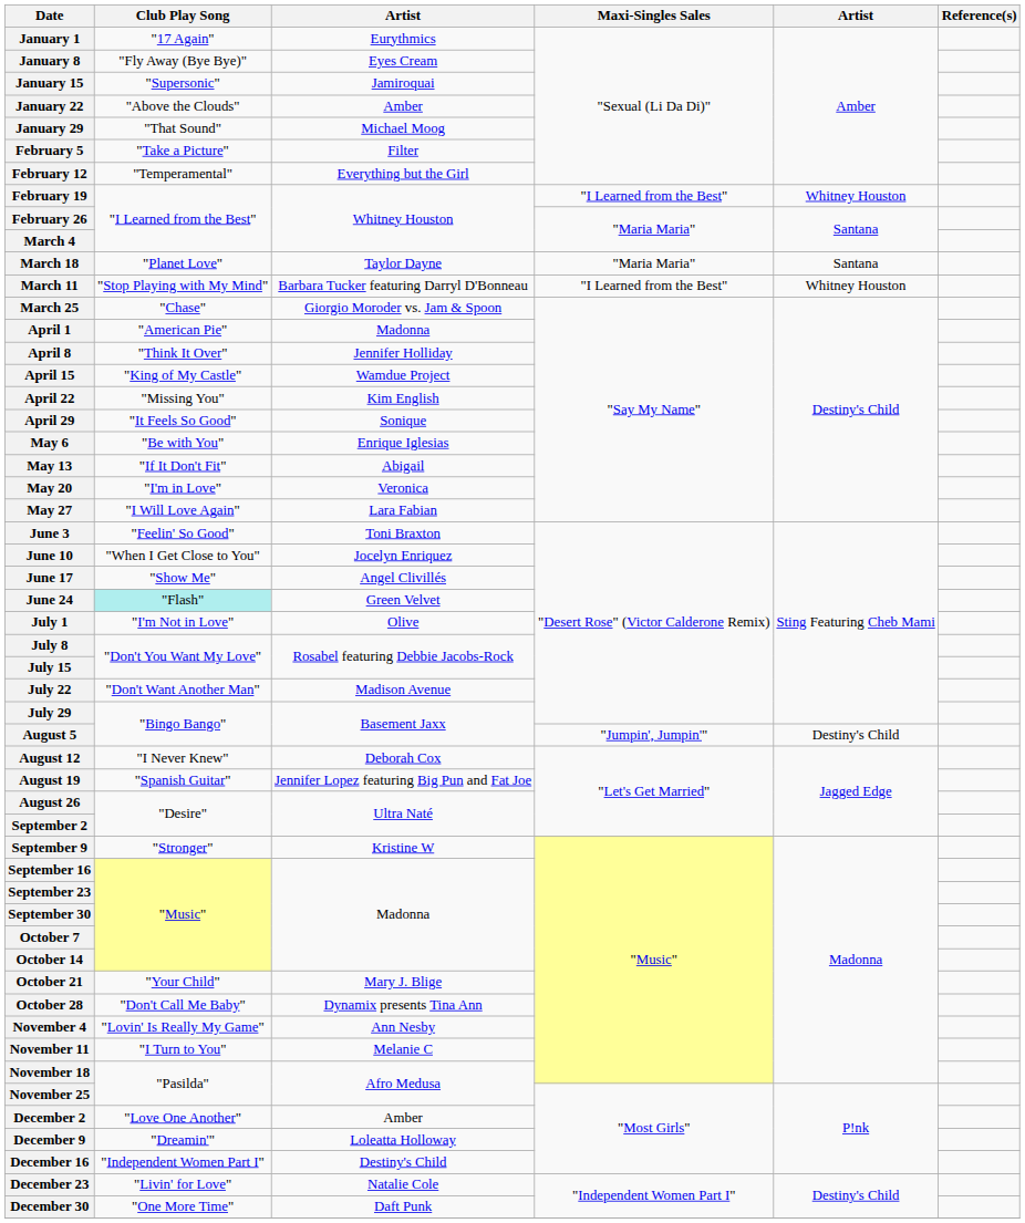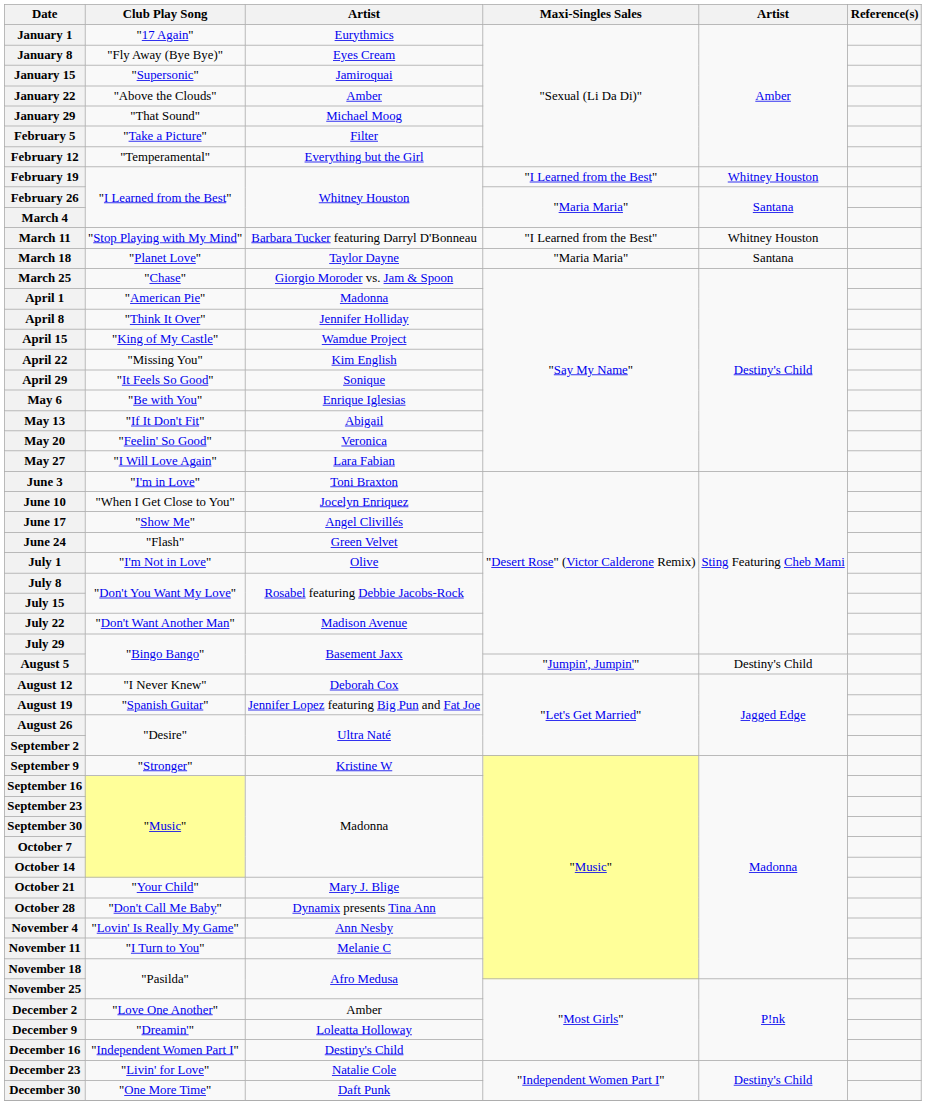 <table class="wikitable plainrowheaders" style="text-align: center;">
 <tr>
 <th>Date</th>
 <th>Club Play Song</th>
 <th>Artist</th>
 <th>Maxi-Singles Sales</th>
 <th>Artist</th>
 <th>Reference(s)</th>
 </tr>
 <tr>
 <th scope="row">January 1</th>
 <td>"<a href='#'>17 Again</a>"</td>
 <td><a href='#'>Eurythmics</a></td>
 <td rowspan="7">"Sexual (Li Da Di)"</td>
 <td rowspan="7"><a href='#'>Amber</a></td>
 <td></td>
 </tr>
 <tr>
 <th scope="row">January 8</th>
 <td>"Fly Away (Bye Bye)"</td>
 <td><a href='#'>Eyes Cream</a></td>
 <td></td>
 </tr>
 <tr>
 <th scope="row">January 15</th>
 <td>"<a href='#'>Supersonic</a>"</td>
 <td><a href='#'>Jamiroquai</a></td>
 <td></td>
 </tr>
 <tr>
 <th scope="row">January 22</th>
 <td>"Above the Clouds"</td>
 <td><a href='#'>Amber</a></td>
 <td></td>
 </tr>
 <tr>
 <th scope="row">January 29</th>
 <td>"That Sound"</td>
 <td><a href='#'>Michael Moog</a></td>
 <td></td>
 </tr>
 <tr>
 <th scope="row">February 5</th>
 <td>"<a href='#'>Take a Picture</a>"</td>
 <td><a href='#'>Filter</a></td>
 <td></td>
 </tr>
 <tr>
 <th scope="row">February 12</th>
 <td>"Temperamental"</td>
 <td><a href='#'>Everything but the Girl</a></td>
 <td></td>
 </tr>
 <tr>
 <th scope="row">February 19</th>
 <td rowspan="3">"<a href='#'>I Learned from the Best</a>"</td>
 <td rowspan="3"><a href='#'>Whitney Houston</a></td>
 <td>"<a href='#'>I Learned from the Best</a>"</td>
 <td><a href='#'>Whitney Houston</a></td>
 <td></td>
 </tr>
 <tr>
 <th scope="row">February 26</th>
 <td rowspan="2">"<a href='#'>Maria Maria</a>"</td>
 <td rowspan="2"><a href='#'>Santana</a></td>
 <td></td>
 </tr>
 <tr>
 <th scope="row">March 4</th>
 <td></td>
 </tr>
 <tr>
+<th scope="row">March 11</th>
+<td>"<a href='#'>Stop Playing with My Mind</a>"</td>
+<td><a href='#'>Barbara Tucker</a> featuring Darryl D'Bonneau</td>
+<td>"I Learned from the Best"</td>
+<td>Whitney Houston</td>
+<td></td>
+</tr>
+<tr>
 <th scope="row">March 18</th>
 <td>"<a href='#'>Planet Love</a>"</td>
 <td><a href='#'>Taylor Dayne</a></td>
 <td>"Maria Maria"</td>
 <td>Santana</td>
-<td></td>
-</tr>
-<tr>
-<th scope="row">March 11</th>
-<td>"<a href='#'>Stop Playing with My Mind</a>"</td>
-<td><a href='#'>Barbara Tucker</a> featuring Darryl D'Bonneau</td>
-<td>"I Learned from the Best"</td>
-<td>Whitney Houston</td>
 <td></td>
 </tr>
 <tr>
 <th scope="row">March 25</th>
 <td>"<a href='#'>Chase</a>"</td>
 <td><a href='#'>Giorgio Moroder</a> vs. <a href='#'>Jam & Spoon</a></td>
 <td rowspan="10">"<a href='#'>Say My Name</a>"</td>
 <td rowspan="10"><a href='#'>Destiny's Child</a></td>
 <td></td>
 </tr>
 <tr>
 <th scope="row">April 1</th>
 <td>"<a href='#'>American Pie</a>"</td>
 <td><a href='#'>Madonna</a></td>
 <td></td>
 </tr>
 <tr>
 <th scope="row">April 8</th>
 <td>"<a href='#'>Think It Over</a>"</td>
 <td><a href='#'>Jennifer Holliday</a></td>
 <td></td>
 </tr>
 <tr>
 <th scope="row">April 15</th>
 <td>"<a href='#'>King of My Castle</a>"</td>
 <td><a href='#'>Wamdue Project</a></td>
 <td></td>
 </tr>
 <tr>
 <th scope="row">April 22</th>
 <td>"Missing You"</td>
 <td><a href='#'>Kim English</a></td>
 <td></td>
 </tr>
 <tr>
 <th scope="row">April 29</th>
 <td>"<a href='#'>It Feels So Good</a>"</td>
 <td><a href='#'>Sonique</a></td>
 <td></td>
 </tr>
 <tr>
 <th scope="row">May 6</th>
 <td>"<a href='#'>Be with You</a>"</td>
 <td><a href='#'>Enrique Iglesias</a></td>
 <td></td>
 </tr>
 <tr>
 <th scope="row">May 13</th>
 <td>"<a href='#'>If It Don't Fit</a>"</td>
 <td><a href='#'>Abigail</a></td>
 <td></td>
 </tr>
 <tr>
 <th scope="row">May 20</th>
-<td>"<a href='#'>I'm in Love</a>"</td>
+<td>"<a href='#'>Feelin' So Good</a>"</td>
 <td><a href='#'>Veronica</a></td>
 <td></td>
 </tr>
 <tr>
 <th scope="row">May 27</th>
 <td>"<a href='#'>I Will Love Again</a>"</td>
 <td><a href='#'>Lara Fabian</a></td>
 <td></td>
 </tr>
 <tr>
 <th scope="row">June 3</th>
-<td>"<a href='#'>Feelin' So Good</a>"</td>
+<td>"<a href='#'>I'm in Love</a>"</td>
 <td><a href='#'>Toni Braxton</a></td>
 <td rowspan="9">"<a href='#'>Desert Rose</a>" (<a href='#'>Victor Calderone</a> Remix)</td>
 <td rowspan="9"><a href='#'>Sting</a> Featuring <a href='#'>Cheb Mami</a></td>
 <td></td>
 </tr>
 <tr>
 <th scope="row">June 10</th>
 <td>"When I Get Close to You"</td>
 <td><a href='#'>Jocelyn Enriquez</a></td>
 <td></td>
 </tr>
 <tr>
 <th scope="row">June 17</th>
 <td>"<a href='#'>Show Me</a>"</td>
 <td><a href='#'>Angel Clivillés</a></td>
 <td></td>
 </tr>
 <tr>
 <th scope="row">June 24</th>
-<td style="background: paleturquoise;">"Flash"</td>
+<td>"Flash"</td>
 <td><a href='#'>Green Velvet</a></td>
 <td></td>
 </tr>
 <tr>
 <th scope="row">July 1</th>
 <td>"<a href='#'>I'm Not in Love</a>"</td>
 <td><a href='#'>Olive</a></td>
 <td></td>
 </tr>
 <tr>
 <th scope="row">July 8</th>
 <td rowspan="2">"<a href='#'>Don't You Want My Love</a>"</td>
 <td rowspan="2"><a href='#'>Rosabel</a> featuring <a href='#'>Debbie Jacobs-Rock</a></td>
 <td></td>
 </tr>
 <tr>
 <th scope="row">July 15</th>
 <td></td>
 </tr>
 <tr>
 <th scope="row">July 22</th>
 <td>"<a href='#'>Don't Want Another Man</a>"</td>
 <td><a href='#'>Madison Avenue</a></td>
 <td></td>
 </tr>
 <tr>
 <th scope="row">July 29</th>
 <td rowspan="2">"<a href='#'>Bingo Bango</a>"</td>
 <td rowspan="2"><a href='#'>Basement Jaxx</a></td>
 <td></td>
 </tr>
 <tr>
 <th scope="row">August 5</th>
 <td>"<a href='#'>Jumpin', Jumpin'</a>"</td>
 <td>Destiny's Child</td>
 <td></td>
 </tr>
 <tr>
 <th scope="row">August 12</th>
 <td>"I Never Knew"</td>
 <td><a href='#'>Deborah Cox</a></td>
 <td rowspan="4">"<a href='#'>Let's Get Married</a>"</td>
 <td rowspan="4"><a href='#'>Jagged Edge</a></td>
 <td></td>
 </tr>
 <tr>
 <th scope="row">August 19</th>
 <td>"<a href='#'>Spanish Guitar</a>"</td>
 <td><a href='#'>Jennifer Lopez</a> featuring <a href='#'>Big Pun</a> and <a href='#'>Fat Joe</a></td>
 <td></td>
 </tr>
 <tr>
 <th scope="row">August 26</th>
 <td rowspan="2">"Desire"</td>
 <td rowspan="2"><a href='#'>Ultra Naté</a></td>
 <td></td>
 </tr>
 <tr>
 <th scope="row">September 2</th>
 <td></td>
 </tr>
 <tr>
 <th scope="row">September 9</th>
 <td>"<a href='#'>Stronger</a>"</td>
 <td><a href='#'>Kristine W</a></td>
 <td rowspan="11" style="background:#ff9;">"<a href='#'>Music</a>" </td>
 <td rowspan="11"><a href='#'>Madonna</a></td>
 <td></td>
 </tr>
 <tr>
 <th scope="row">September 16</th>
 <td rowspan="5" style="background:#ff9;">"<a href='#'>Music</a>" </td>
 <td rowspan="5">Madonna</td>
 <td></td>
 </tr>
 <tr>
 <th scope="row">September 23</th>
 <td></td>
 </tr>
 <tr>
 <th scope="row">September 30</th>
 <td></td>
 </tr>
 <tr>
 <th scope="row">October 7</th>
 <td></td>
 </tr>
 <tr>
 <th scope="row">October 14</th>
 <td></td>
 </tr>
 <tr>
 <th scope="row">October 21</th>
 <td>"<a href='#'>Your Child</a>"</td>
 <td><a href='#'>Mary J. Blige</a></td>
 <td></td>
 </tr>
 <tr>
 <th scope="row">October 28</th>
 <td>"<a href='#'>Don't Call Me Baby</a>"</td>
 <td><a href='#'>Dynamix</a> presents <a href='#'>Tina Ann</a></td>
 <td></td>
 </tr>
 <tr>
 <th scope="row">November 4</th>
 <td>"<a href='#'>Lovin' Is Really My Game</a>"</td>
 <td><a href='#'>Ann Nesby</a></td>
 <td></td>
 </tr>
 <tr>
 <th scope="row">November 11</th>
 <td>"<a href='#'>I Turn to You</a>"</td>
 <td><a href='#'>Melanie C</a></td>
 <td></td>
 </tr>
 <tr>
 <th scope="row">November 18</th>
 <td rowspan="2">"Pasilda"</td>
 <td rowspan="2"><a href='#'>Afro Medusa</a></td>
 <td></td>
 </tr>
 <tr>
 <th scope="row">November 25</th>
 <td rowspan="4">"<a href='#'>Most Girls</a>"</td>
 <td rowspan="4"><a href='#'>P!nk</a></td>
 <td></td>
 </tr>
 <tr>
 <th scope="row">December 2</th>
 <td>"<a href='#'>Love One Another</a>"</td>
 <td>Amber</td>
 <td></td>
 </tr>
 <tr>
 <th scope="row">December 9</th>
 <td>"<a href='#'>Dreamin'</a>"</td>
 <td><a href='#'>Loleatta Holloway</a></td>
 <td></td>
 </tr>
 <tr>
 <th scope="row">December 16</th>
 <td>"<a href='#'>Independent Women Part I</a>"</td>
 <td><a href='#'>Destiny's Child</a></td>
 <td></td>
 </tr>
 <tr>
 <th scope="row">December 23</th>
 <td>"<a href='#'>Livin' for Love</a>"</td>
 <td><a href='#'>Natalie Cole</a></td>
 <td rowspan="2">"<a href='#'>Independent Women Part I</a>"</td>
 <td rowspan="2"><a href='#'>Destiny's Child</a></td>
 <td></td>
 </tr>
 <tr>
 <th scope="row">December 30</th>
 <td>"<a href='#'>One More Time</a>"</td>
 <td><a href='#'>Daft Punk</a></td>
 <td></td>
 </tr>
 <tr>
 </tr>
 </table>
